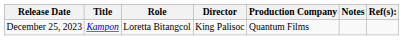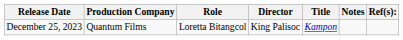 <table class="wikitable">
 <tr>
 <th>Release Date</th>
-<th>Title</th>
+<th>Production Company</th>
 <th>Role</th>
 <th>Director</th>
-<th>Production Company</th>
+<th>Title</th>
 <th>Notes</th>
 <th>Ref(s):</th>
 </tr>
 <tr>
 <td>December 25, 2023</td>
-<td><em><a href='#'>Kampon</a></em></td>
+<td>Quantum Films</td>
 <td>Loretta Bitangcol</td>
 <td>King Palisoc</td>
-<td>Quantum Films</td>
+<td><em><a href='#'>Kampon</a></em></td>
 <td></td>
 <td></td>
 </tr>
 </table>
